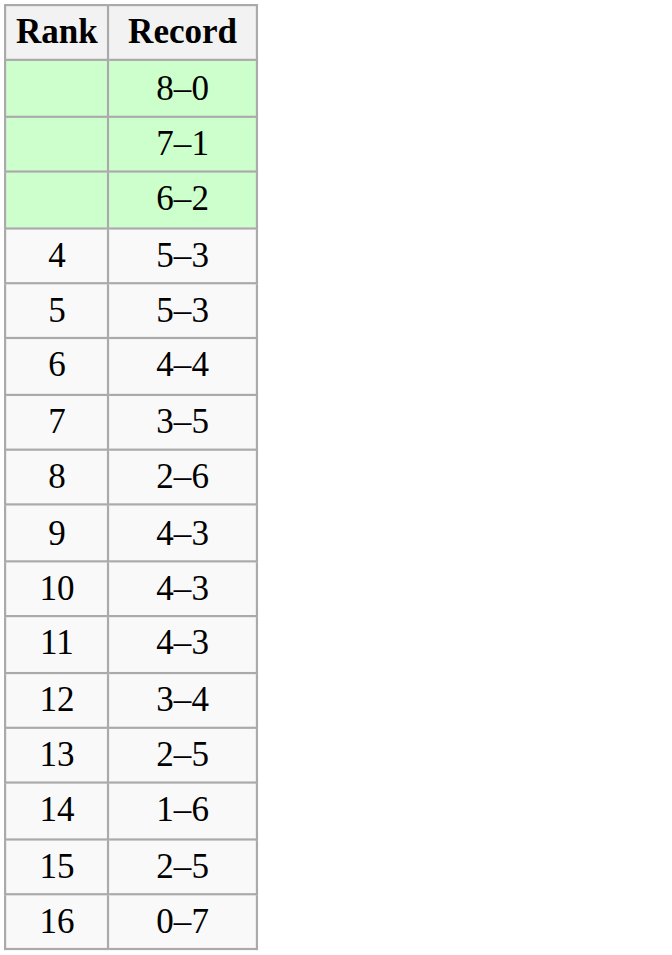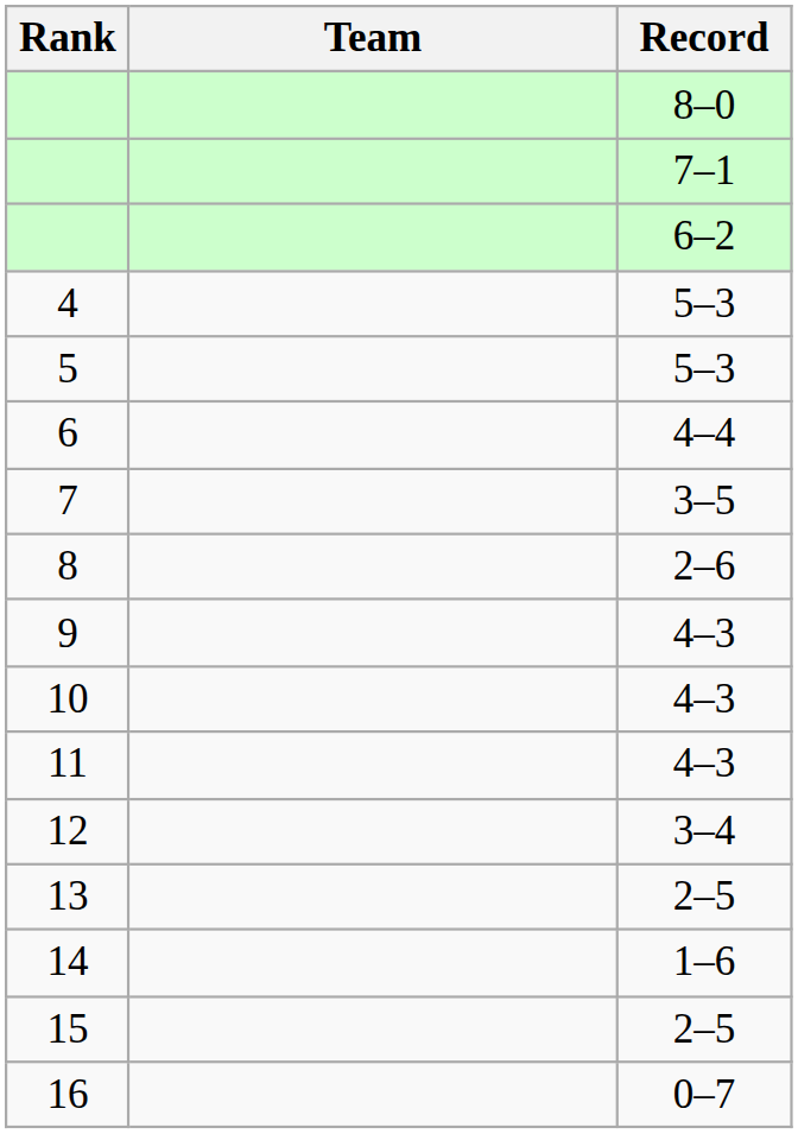 <table class="wikitable" style="text-align: center;">
 <tr>
 <th width=40>Rank</th>
+<th width=180>Team</th>
 <th width=60>Record</th>
 </tr>
 <tr bgcolor="#ccffcc">
 <td></td>
+<td align="left"></td>
 <td>8–0</td>
 </tr>
 <tr bgcolor="#ccffcc">
 <td></td>
+<td align="left"></td>
 <td>7–1</td>
 </tr>
 <tr bgcolor="#ccffcc">
 <td></td>
+<td align="left"></td>
 <td>6–2</td>
 </tr>
 <tr>
 <td>4</td>
+<td align="left"></td>
 <td>5–3</td>
 </tr>
 <tr>
 <td>5</td>
+<td align="left"></td>
 <td>5–3</td>
 </tr>
 <tr>
 <td>6</td>
+<td align="left"></td>
 <td>4–4</td>
 </tr>
 <tr>
 <td>7</td>
+<td align="left"></td>
 <td>3–5</td>
 </tr>
 <tr>
 <td>8</td>
+<td align="left"></td>
 <td>2–6</td>
 </tr>
 <tr>
 <td>9</td>
+<td align="left"></td>
 <td>4–3</td>
 </tr>
 <tr>
 <td>10</td>
+<td align="left"></td>
 <td>4–3</td>
 </tr>
 <tr>
 <td>11</td>
+<td align="left"></td>
 <td>4–3</td>
 </tr>
 <tr>
 <td>12</td>
+<td align="left"></td>
 <td>3–4</td>
 </tr>
 <tr>
 <td>13</td>
+<td align="left"></td>
 <td>2–5</td>
 </tr>
 <tr>
 <td>14</td>
+<td align="left"></td>
 <td>1–6</td>
 </tr>
 <tr>
 <td>15</td>
+<td align="left"></td>
 <td>2–5</td>
 </tr>
 <tr>
 <td>16</td>
+<td align="left"></td>
 <td>0–7</td>
 </tr>
 </table>
